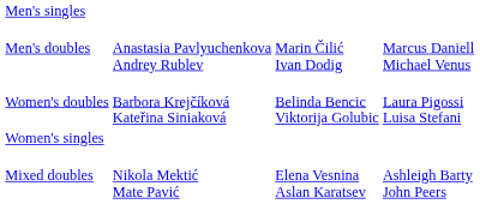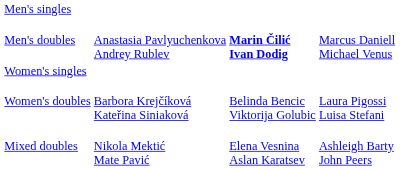 <table>
 <tr>
 <td><a href='#'>Men's singles</a></td>
 <td></td>
 <td></td>
 <td></td>
 </tr>
 <tr>
 <td><a href='#'>Men's doubles</a></td>
 <td> <br><a href='#'>Anastasia Pavlyuchenkova</a><br><a href='#'>Andrey Rublev</a></td>
-<td><br><a href='#'>Marin Čilić</a><br><a href='#'>Ivan Dodig</a></td>
+<td><strong><br><a href='#'>Marin Čilić</a><br><a href='#'>Ivan Dodig</a></strong></td>
 <td><br><a href='#'>Marcus Daniell</a><br><a href='#'>Michael Venus</a></td>
+</tr>
+<tr>
+<td><a href='#'>Women's singles</a></td>
+<td></td>
+<td></td>
+<td></td>
 </tr>
 <tr>
 <td><a href='#'>Women's doubles</a></td>
 <td><br><a href='#'>Barbora Krejčíková</a><br><a href='#'>Kateřina Siniaková</a></td>
 <td><br><a href='#'>Belinda Bencic</a><br><a href='#'>Viktorija Golubic</a></td>
 <td><br><a href='#'>Laura Pigossi</a><br><a href='#'>Luisa Stefani</a></td>
 </tr>
 <tr>
-<td><a href='#'>Women's singles</a></td>
-<td></td>
-<td></td>
-<td></td>
-</tr>
-<tr>
 <td><a href='#'>Mixed doubles</a></td>
 <td><br><a href='#'>Nikola Mektić</a><br><a href='#'>Mate Pavić</a></td>
 <td> <br><a href='#'>Elena Vesnina</a><br><a href='#'>Aslan Karatsev</a></td>
 <td><br><a href='#'>Ashleigh Barty</a><br><a href='#'>John Peers</a></td>
 </tr>
 </table>
